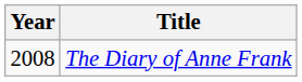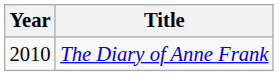 <table class="wikitable sortable">
 <tr>
 <th>Year</th>
 <th>Title</th>
 </tr>
 <tr>
-<td>2008</td>
+<td>2010</td>
 <td><em><a href='#'>The Diary of Anne Frank</a></em></td>
 </tr>
 </table>
